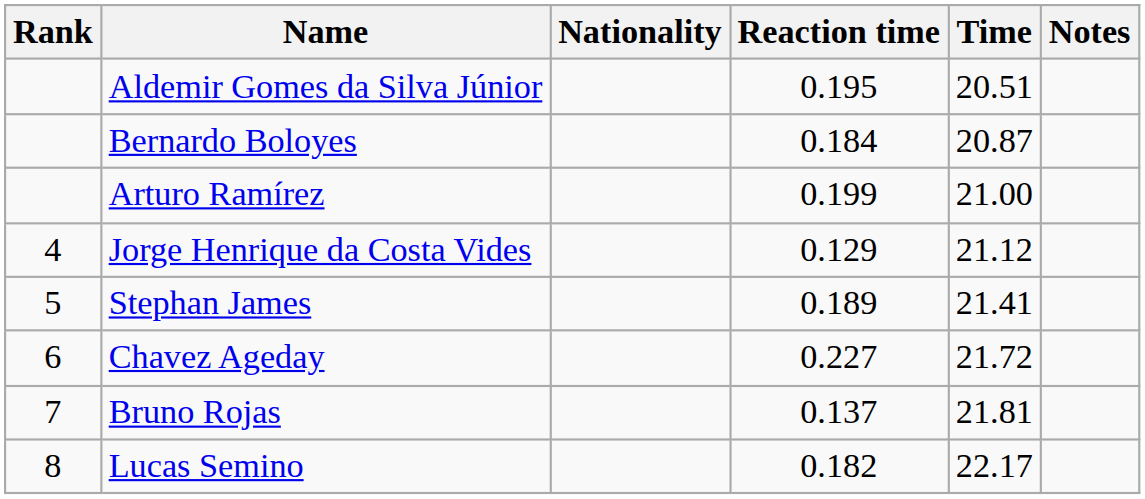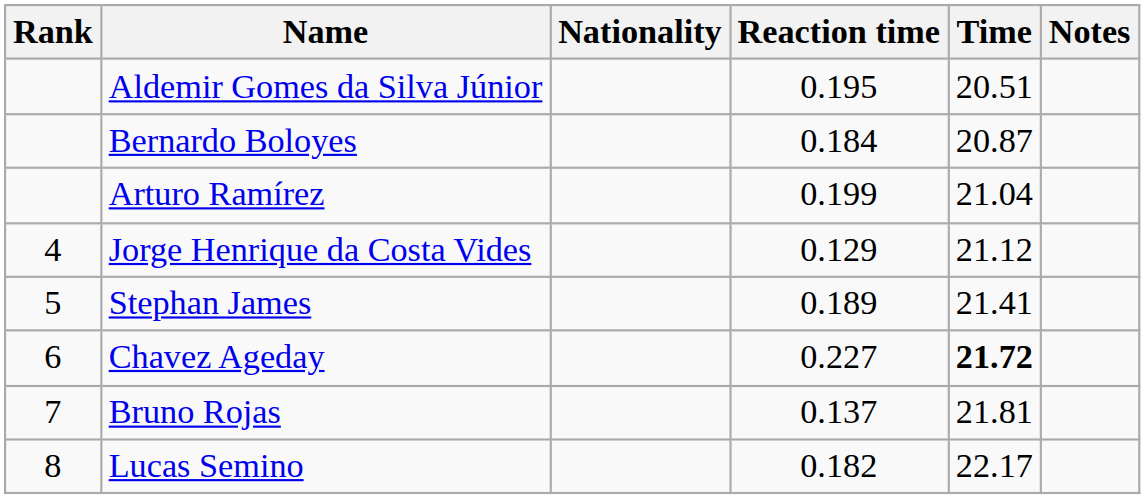 <table class="wikitable sortable" style="text-align:center">
 <tr>
 <th>Rank</th>
 <th>Name</th>
 <th>Nationality</th>
 <th>Reaction time</th>
 <th>Time</th>
 <th>Notes</th>
 </tr>
 <tr>
 <td align=center></td>
 <td align=left><a href='#'>Aldemir Gomes da Silva Júnior</a></td>
 <td align=left></td>
 <td>0.195</td>
 <td>20.51</td>
 <td></td>
 </tr>
 <tr>
 <td align=center></td>
 <td align=left><a href='#'>Bernardo Boloyes</a></td>
 <td align=left></td>
 <td>0.184</td>
 <td>20.87</td>
 <td></td>
 </tr>
 <tr>
 <td align=center></td>
 <td align=left><a href='#'>Arturo Ramírez</a></td>
 <td align=left></td>
 <td>0.199</td>
-<td>21.00</td>
+<td>21.04</td>
 <td></td>
 </tr>
 <tr>
 <td align=center>4</td>
 <td align=left><a href='#'>Jorge Henrique da Costa Vides</a></td>
 <td align=left></td>
 <td>0.129</td>
 <td>21.12</td>
 <td></td>
 </tr>
 <tr>
 <td align=center>5</td>
 <td align=left><a href='#'>Stephan James</a></td>
 <td align=left></td>
 <td>0.189</td>
 <td>21.41</td>
 <td></td>
 </tr>
 <tr>
 <td align=center>6</td>
 <td align=left><a href='#'>Chavez Ageday</a></td>
 <td align=left></td>
 <td>0.227</td>
-<td>21.72</td>
+<td><strong>21.72</strong></td>
 <td></td>
 </tr>
 <tr>
 <td align=center>7</td>
 <td align=left><a href='#'>Bruno Rojas</a></td>
 <td align=left></td>
 <td>0.137</td>
 <td>21.81</td>
 <td></td>
 </tr>
 <tr>
 <td align=center>8</td>
 <td align=left><a href='#'>Lucas Semino</a></td>
 <td align=left></td>
 <td>0.182</td>
 <td>22.17</td>
 <td></td>
 </tr>
 </table>
